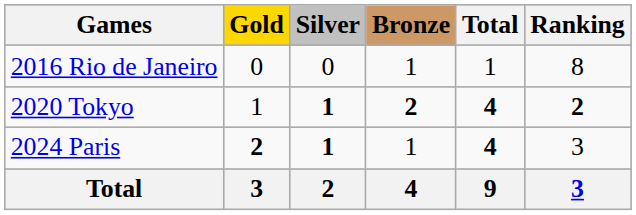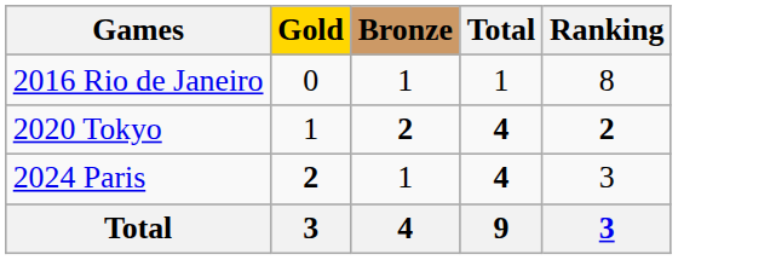 <table class="wikitable sortable" style="text-align:center">
 <tr>
 <th>Games</th>
 <th style="background-color:gold;">Gold</th>
-<th style="background-color:silver;">Silver</th>
 <th style="background-color:#c96;">Bronze</th>
 <th>Total</th>
 <th>Ranking</th>
 </tr>
 <tr>
 <td align="left"> <a href='#'>2016 Rio de Janeiro</a></td>
-<td>0</td>
 <td>0</td>
 <td>1</td>
 <td>1</td>
 <td>8</td>
 </tr>
 <tr>
 <td align="left"> <a href='#'>2020 Tokyo</a></td>
 <td>1</td>
-<td><strong>1</strong></td>
 <td><strong>2</strong></td>
 <td><strong>4</strong></td>
 <td><strong>2</strong></td>
 </tr>
 <tr>
 <td align="left"> <a href='#'>2024 Paris</a></td>
 <td><strong>2</strong></td>
-<td><strong>1</strong></td>
 <td>1</td>
 <td><strong>4</strong></td>
 <td>3</td>
 </tr>
 <tr>
 <th>Total</th>
 <th>3</th>
-<th>2</th>
 <th>4</th>
 <th>9</th>
 <th><a href='#'>3</a></th>
 </tr>
 </table>
